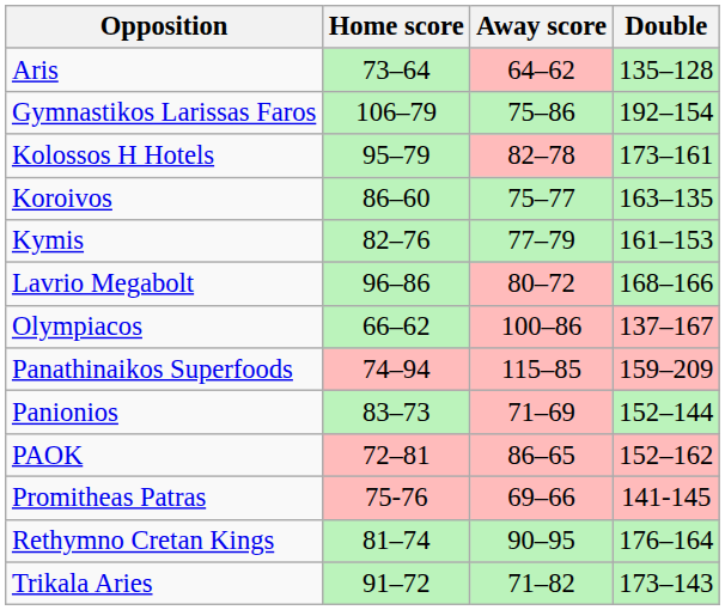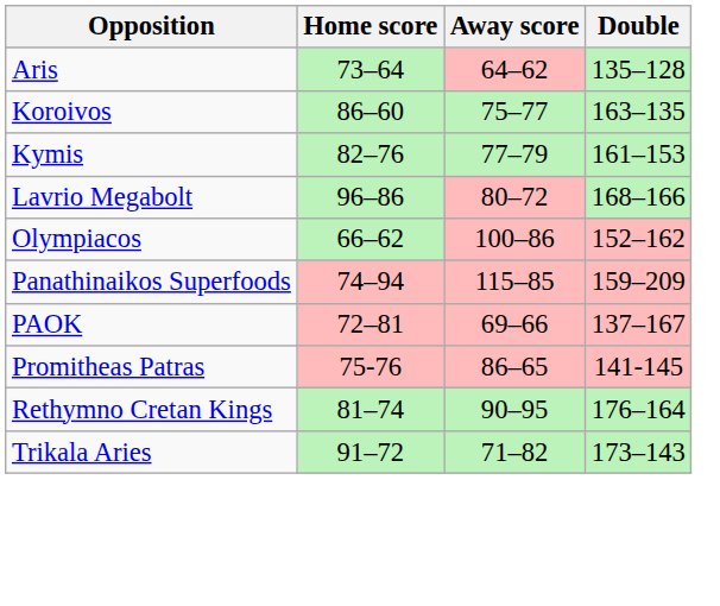 <table class="wikitable" style="text-align: center;">
 <tr>
 <th>Opposition</th>
 <th>Home score</th>
 <th>Away score</th>
 <th>Double</th>
 </tr>
 <tr>
 <td align="left"><a href='#'>Aris</a></td>
 <td bgcolor=#BBF3BB>73–64</td>
 <td bgcolor=#FFBBBB>64–62</td>
 <td bgcolor=#BBF3BB>135–128</td>
-</tr>
-<tr>
-<td align="left"><a href='#'>Gymnastikos Larissas Faros</a></td>
-<td bgcolor=#BBF3BB>106–79</td>
-<td bgcolor=#BBF3BB>75–86</td>
-<td bgcolor=#BBF3BB>192–154</td>
-</tr>
-<tr>
-<td align="left"><a href='#'>Kolossos H Hotels</a></td>
-<td bgcolor=#BBF3BB>95–79</td>
-<td bgcolor=#FFBBBB>82–78</td>
-<td bgcolor=#BBF3BB>173–161</td>
 </tr>
 <tr>
 <td align="left"><a href='#'>Koroivos</a></td>
 <td bgcolor=#BBF3BB>86–60</td>
 <td bgcolor=#BBF3BB>75–77</td>
 <td bgcolor=#BBF3BB>163–135</td>
 </tr>
 <tr>
 <td align="left"><a href='#'>Kymis</a></td>
 <td bgcolor=#BBF3BB>82–76</td>
 <td bgcolor=#BBF3BB>77–79</td>
 <td bgcolor=#BBF3BB>161–153</td>
 </tr>
 <tr>
 <td align="left"><a href='#'>Lavrio Megabolt</a></td>
 <td bgcolor=#BBF3BB>96–86</td>
 <td bgcolor=#FFBBBB>80–72</td>
 <td bgcolor=#BBF3BB>168–166</td>
 </tr>
 <tr>
 <td align="left"><a href='#'>Olympiacos</a></td>
 <td bgcolor=#BBF3BB>66–62</td>
 <td bgcolor=#FFBBBB>100–86</td>
-<td bgcolor=#FFBBBB>137–167</td>
+<td bgcolor=#FFBBBB>152–162</td>
 </tr>
 <tr>
 <td align="left"><a href='#'>Panathinaikos Superfoods</a></td>
 <td bgcolor=#FFBBBB>74–94</td>
 <td bgcolor=#FFBBBB>115–85</td>
 <td bgcolor=#FFBBBB>159–209</td>
 </tr>
 <tr>
-<td align="left"><a href='#'>Panionios</a></td>
-<td bgcolor=#BBF3BB>83–73</td>
-<td bgcolor=#FFBBBB>71–69</td>
-<td bgcolor=#BBF3BB>152–144</td>
-</tr>
-<tr>
 <td align="left"><a href='#'>PAOK</a></td>
 <td bgcolor=#FFBBBB>72–81</td>
-<td bgcolor=#FFBBBB>86–65</td>
-<td bgcolor=#FFBBBB>152–162</td>
+<td bgcolor=#FFBBBB>69–66</td>
+<td bgcolor=#FFBBBB>137–167</td>
 </tr>
 <tr>
 <td align="left"><a href='#'>Promitheas Patras</a></td>
 <td bgcolor=#FFBBBB>75-76</td>
-<td bgcolor=#FFBBBB>69–66</td>
+<td bgcolor=#FFBBBB>86–65</td>
 <td bgcolor=#FFBBBB>141-145</td>
 </tr>
 <tr>
 <td align="left"><a href='#'>Rethymno Cretan Kings</a></td>
 <td bgcolor=#BBF3BB>81–74</td>
 <td bgcolor=#BBF3BB>90–95</td>
 <td bgcolor=#BBF3BB>176–164</td>
 </tr>
 <tr>
 <td align="left"><a href='#'>Trikala Aries</a></td>
 <td bgcolor=#BBF3BB>91–72</td>
 <td bgcolor=#BBF3BB>71–82</td>
 <td bgcolor=#BBF3BB>173–143</td>
 </tr>
 </table>
